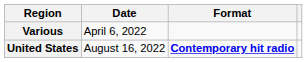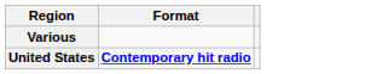 <table class="wikitable plainrowheaders" border="1">
 <tr>
 <th scope="col">Region</th>
-<th scope="col">Date</th>
 <th scope="col">Format</th>
 <th scope="col"></th>
 </tr>
 <tr>
 <th scope="row">Various</th>
-<td>April 6, 2022</td>
 <td></td>
 <td style="text-align:center;"></td>
 </tr>
 <tr>
 <th scope="row">United States</th>
-<td>August 16, 2022</td>
 <td><strong><a href='#'>Contemporary hit radio</a></strong></td>
 <td style="text-align:center;"></td>
 </tr>
 </table>
